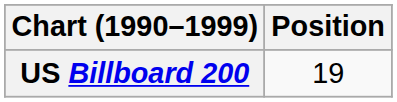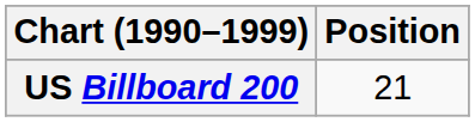 <table class="wikitable sortable plainrowheaders">
 <tr>
 <th>Chart (1990–1999)</th>
 <th>Position</th>
 </tr>
 <tr>
 <th scope=row>US <em><a href='#'>Billboard 200</a></em></th>
-<td style="text-align:center;">19</td>
+<td style="text-align:center;">21</td>
 </tr>
 </table>
